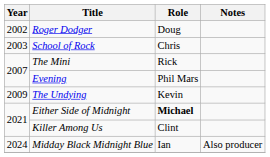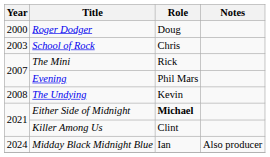 <table class="wikitable">
 <tr>
 <th>Year</th>
 <th>Title</th>
 <th>Role</th>
 <th class="unsortable">Notes</th>
 </tr>
 <tr>
-<td>2002</td>
+<td>2000</td>
 <td><em><a href='#'>Roger Dodger</a></em></td>
 <td>Doug</td>
 <td></td>
 </tr>
 <tr>
 <td>2003</td>
 <td><em><a href='#'>School of Rock</a></em></td>
 <td>Chris</td>
 <td></td>
 </tr>
 <tr>
 <td rowspan="2">2007</td>
 <td><em>The Mini</em></td>
 <td>Rick</td>
 <td></td>
 </tr>
 <tr>
 <td><em><a href='#'>Evening</a></em></td>
 <td>Phil Mars</td>
 <td></td>
 </tr>
 <tr>
-<td>2009</td>
+<td>2008</td>
 <td><em><a href='#'>The Undying</a></em></td>
 <td>Kevin</td>
 <td></td>
 </tr>
 <tr>
 <td rowspan="2">2021</td>
 <td><em>Either Side of Midnight</em></td>
 <td><strong>Michael</strong></td>
 <td></td>
 </tr>
 <tr>
 <td><em>Killer Among Us</em></td>
 <td>Clint</td>
 <td></td>
 </tr>
 <tr>
 <td>2024</td>
 <td><em>Midday Black Midnight Blue</em></td>
 <td>Ian</td>
 <td>Also producer</td>
 </tr>
 <tr>
 </tr>
 </table>
